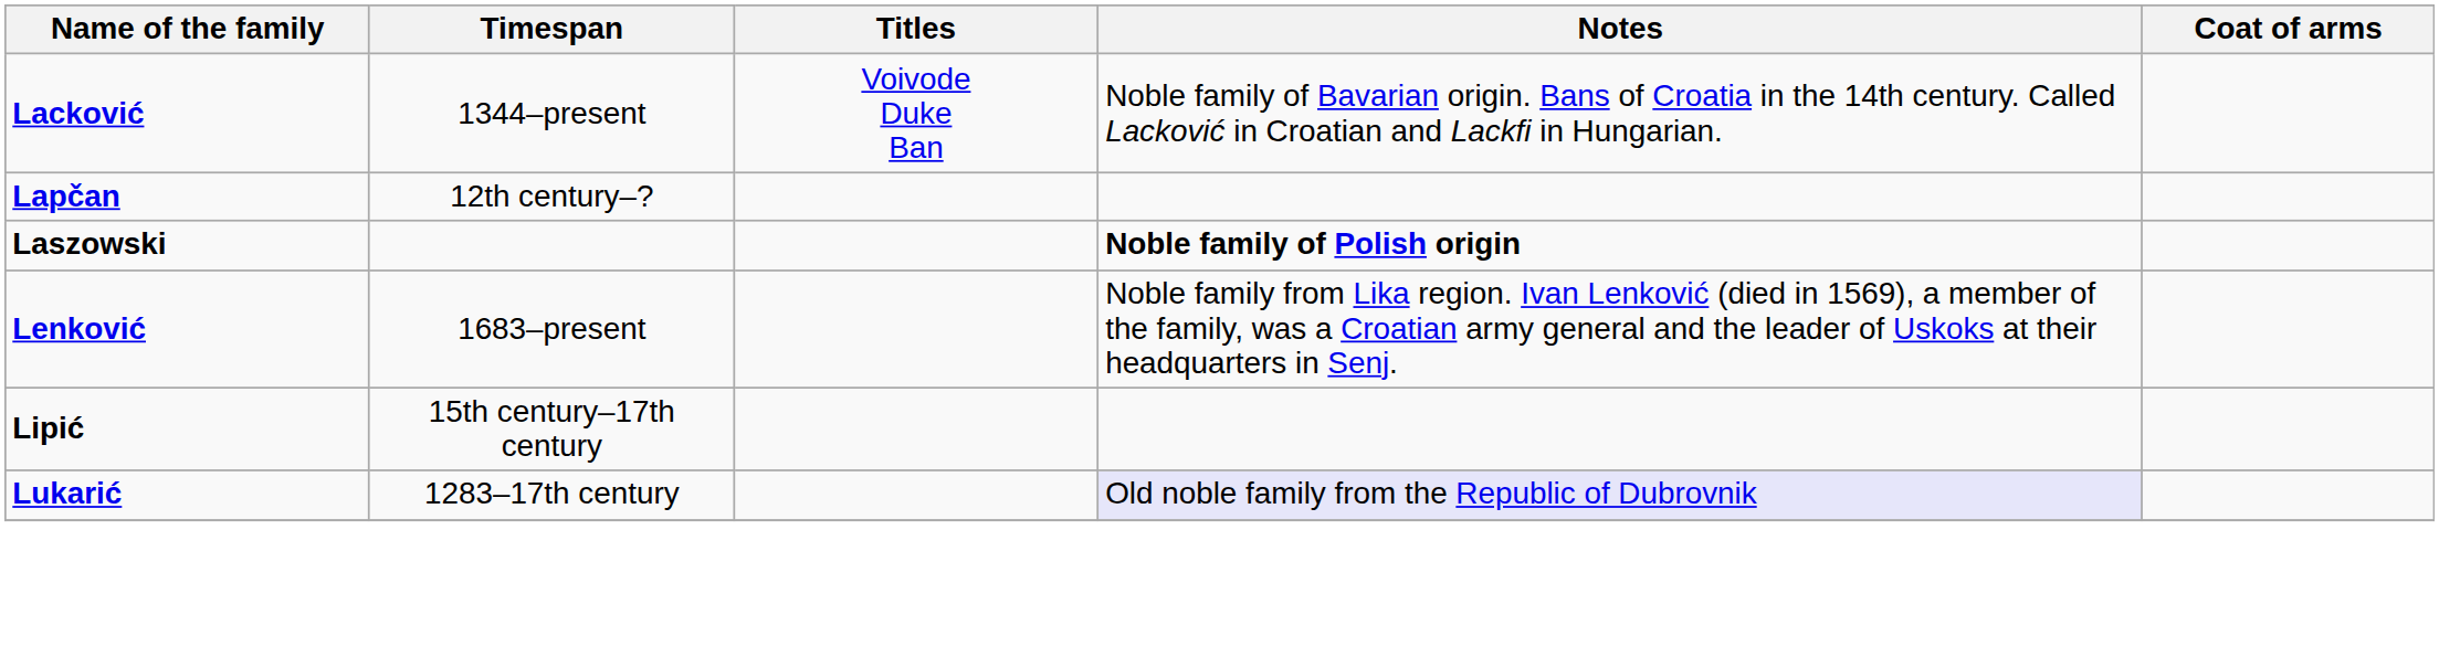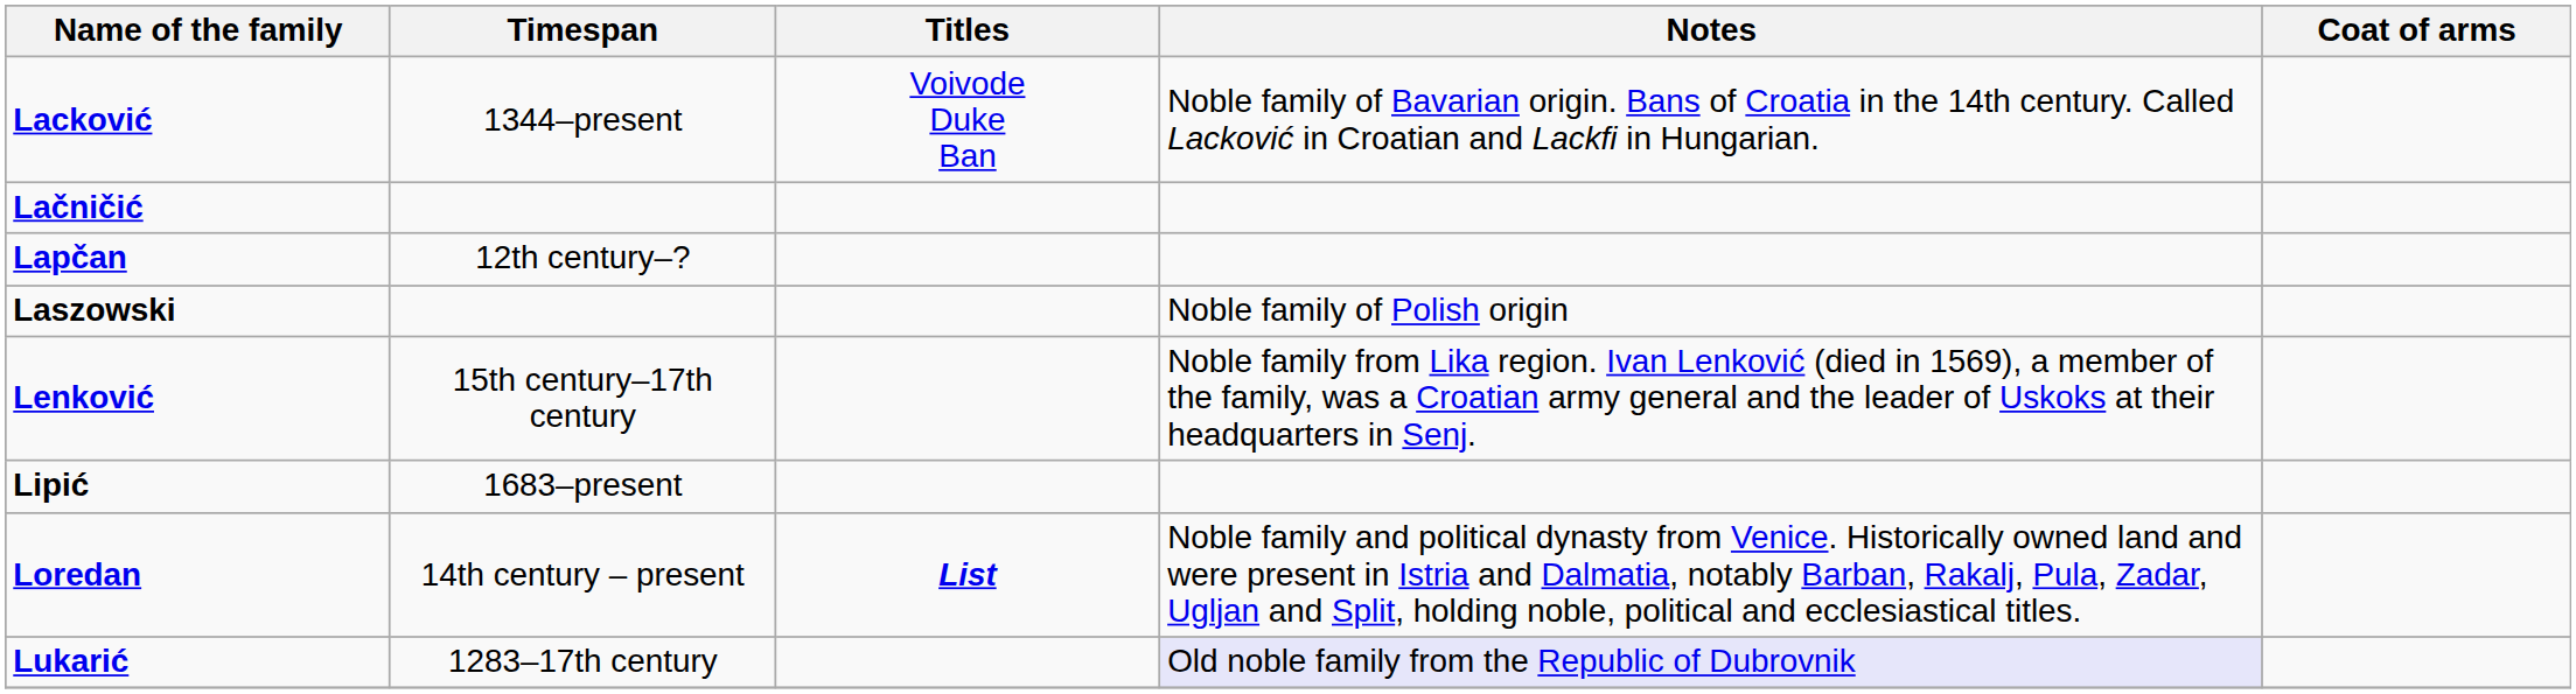 <table class="wikitable" style="text-align:center" width=100%>
 <tr>
 <th bgcolor="silver" ! width="15%">Name of the family</th>
 <th bgcolor="silver" ! width="15%">Timespan</th>
 <th bgcolor="silver" ! width="15%">Titles</th>
 <th bgcolor="silver" ! width="43%">Notes</th>
 <th bgcolor="silver" ! width="12%">Coat of arms</th>
 </tr>
 <tr>
 <td align="left"><a href='#'><strong>Lacković</strong></a></td>
 <td align="center">1344–present</td>
 <td align="center"><a href='#'>Voivode</a><br><a href='#'>Duke</a><br><a href='#'>Ban</a></td>
 <td align="left">Noble family of <a href='#'>Bavarian</a> origin. <a href='#'>Bans</a> of <a href='#'>Croatia</a> in the 14th century. Called <em>Lacković</em> in Croatian and <em>Lackfi</em> in Hungarian.</td>
 <td align="center"></td>
 </tr>
 <tr>
+<td align="left"><strong><a href='#'>Lačničić</a></strong></td>
+<td align="center"></td>
+<td align="center"></td>
+<td align="left"></td>
+<td align="center"></td>
+</tr>
+<tr>
 <td align="left"><strong><a href='#'>Lapčan</a></strong></td>
 <td align="center">12th century–?</td>
 <td align="center"></td>
 <td align="left"></td>
 <td align="center"></td>
 </tr>
 <tr>
 <td align="left"><strong>Laszowski</strong></td>
 <td></td>
 <td></td>
-<td align="left"><strong>Noble family of <a href='#'>Polish</a> origin</strong></td>
+<td align="left">Noble family of <a href='#'>Polish</a> origin</td>
 <td align="center"></td>
 </tr>
 <tr>
 <td align="left"><a href='#'><strong>Lenković</strong></a></td>
-<td>1683–present</td>
+<td align="center">15th century–17th century</td>
 <td align="center"></td>
 <td align="left">Noble family from <a href='#'>Lika</a> region. <a href='#'>Ivan Lenković</a> (died in 1569), a member of the family, was a <a href='#'>Croatian</a> army general and the leader of <a href='#'>Uskoks</a> at their headquarters in <a href='#'>Senj</a>.</td>
 <td align="center"></td>
 </tr>
 <tr>
 <td align="left"><strong>Lipić</strong></td>
-<td align="center">15th century–17th century</td>
+<td>1683–present</td>
 <td></td>
 <td></td>
 <td></td>
+</tr>
+<tr>
+<td align="left"><strong><a href='#'>Loredan</a></strong></td>
+<td align="center">14th century – present</td>
+<td align="center"><a href='#'><strong><em>List</em></strong></a></td>
+<td align="left">Noble family and political dynasty from <a href='#'>Venice</a>. Historically owned land and were present in <a href='#'>Istria</a> and <a href='#'>Dalmatia</a>, notably <a href='#'>Barban</a>, <a href='#'>Rakalj</a>, <a href='#'>Pula</a>, <a href='#'>Zadar</a>, <a href='#'>Ugljan</a> and <a href='#'>Split</a>, holding noble, political and ecclesiastical titles.</td>
+<td align="center"></td>
 </tr>
 <tr>
 <td align="left"><a href='#'><strong>Lukarić</strong></a></td>
 <td align="center">1283–17th century</td>
 <td align="center"></td>
 <td align="left" style="background: lavender;">Old noble family from the <a href='#'>Republic of Dubrovnik</a></td>
 <td align="center"></td>
 </tr>
 <tr>
 </tr>
 </table>
